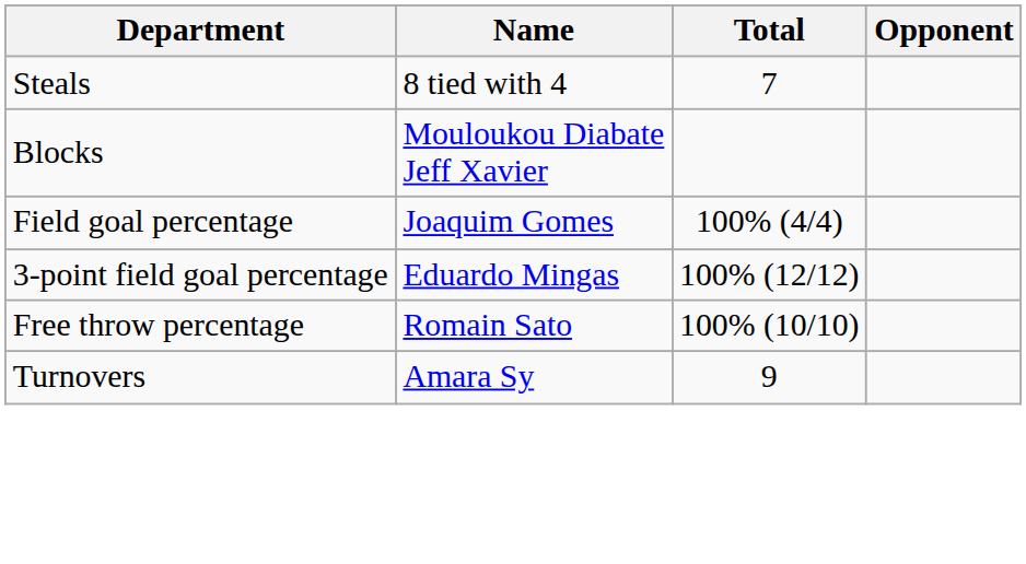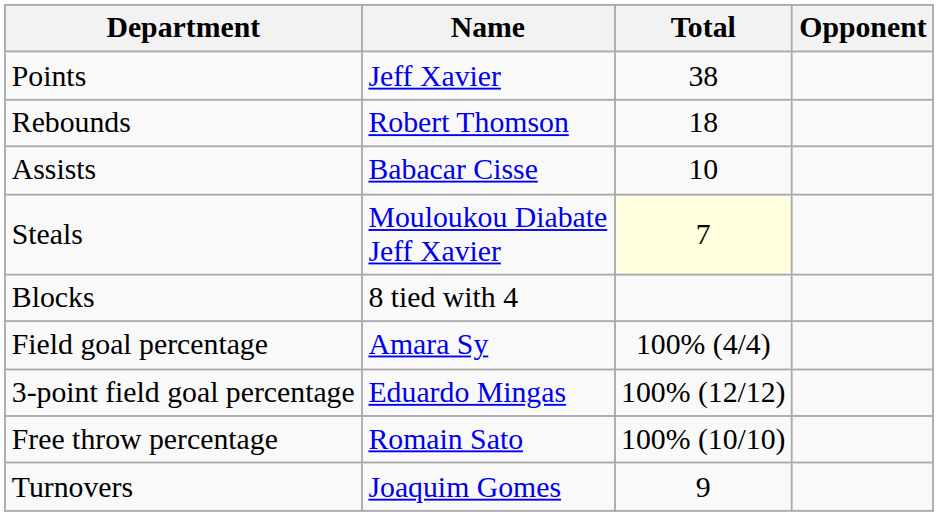 <table class=wikitable>
 <tr>
 <th>Department</th>
 <th>Name</th>
 <th>Total</th>
 <th>Opponent</th>
 </tr>
 <tr>
+<td>Points</td>
+<td> <a href='#'>Jeff Xavier</a></td>
+<td align=center>38</td>
+<td></td>
+</tr>
+<tr>
+<td>Rebounds</td>
+<td> <a href='#'>Robert Thomson</a></td>
+<td align=center>18</td>
+<td></td>
+</tr>
+<tr>
+<td>Assists</td>
+<td> <a href='#'>Babacar Cisse</a></td>
+<td align=center>10</td>
+<td></td>
+</tr>
+<tr>
 <td>Steals</td>
-<td>8 tied with 4</td>
-<td align=center>7</td>
+<td> <a href='#'>Mouloukou Diabate</a><br> <a href='#'>Jeff Xavier</a></td>
+<td align=center style="background: lightyellow;">7</td>
 <td><br></td>
 </tr>
 <tr>
 <td>Blocks</td>
-<td> <a href='#'>Mouloukou Diabate</a><br> <a href='#'>Jeff Xavier</a></td>
+<td>8 tied with 4</td>
 <td></td>
 <td></td>
 </tr>
 <tr>
 <td>Field goal percentage</td>
-<td> <a href='#'>Joaquim Gomes</a></td>
+<td> <a href='#'>Amara Sy</a></td>
 <td align=center>100% (4/4)</td>
 <td></td>
 </tr>
 <tr>
 <td>3-point field goal percentage</td>
 <td> <a href='#'>Eduardo Mingas</a></td>
 <td align=center>100% (12/12)</td>
 <td></td>
 </tr>
 <tr>
 <td>Free throw percentage</td>
 <td> <a href='#'>Romain Sato</a></td>
 <td align=center>100% (10/10)</td>
 <td></td>
 </tr>
 <tr>
 <td>Turnovers</td>
-<td> <a href='#'>Amara Sy</a></td>
+<td> <a href='#'>Joaquim Gomes</a></td>
 <td align=center>9</td>
 <td></td>
 </tr>
 </table>
